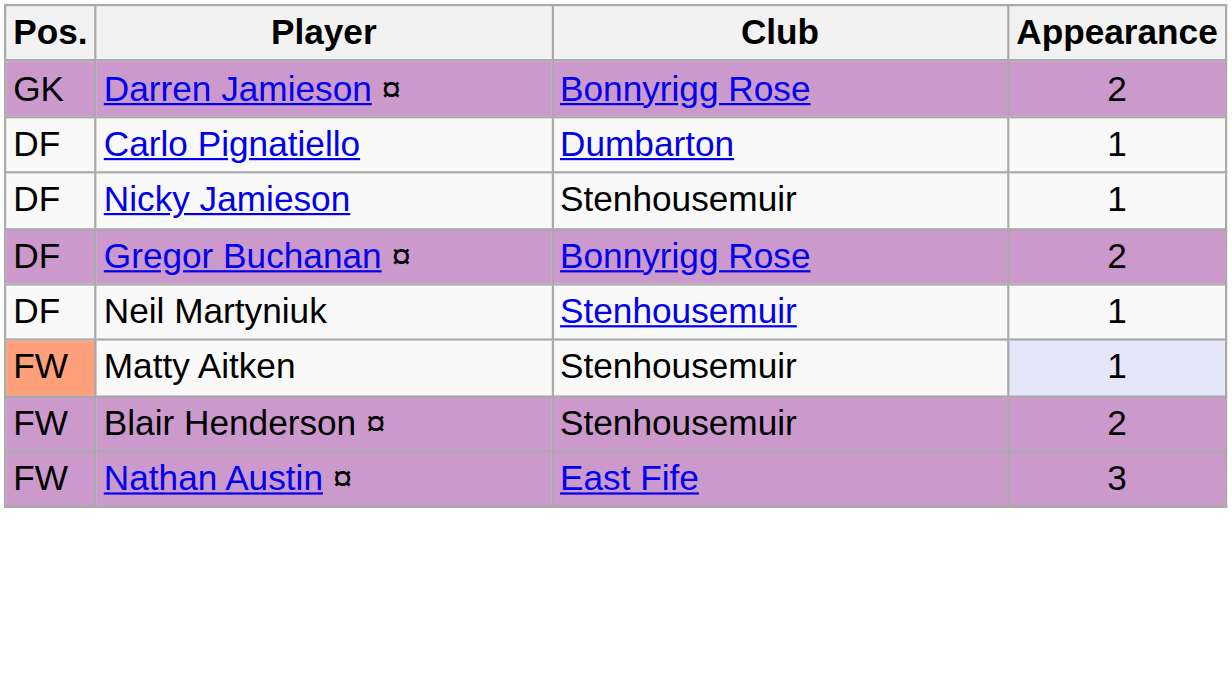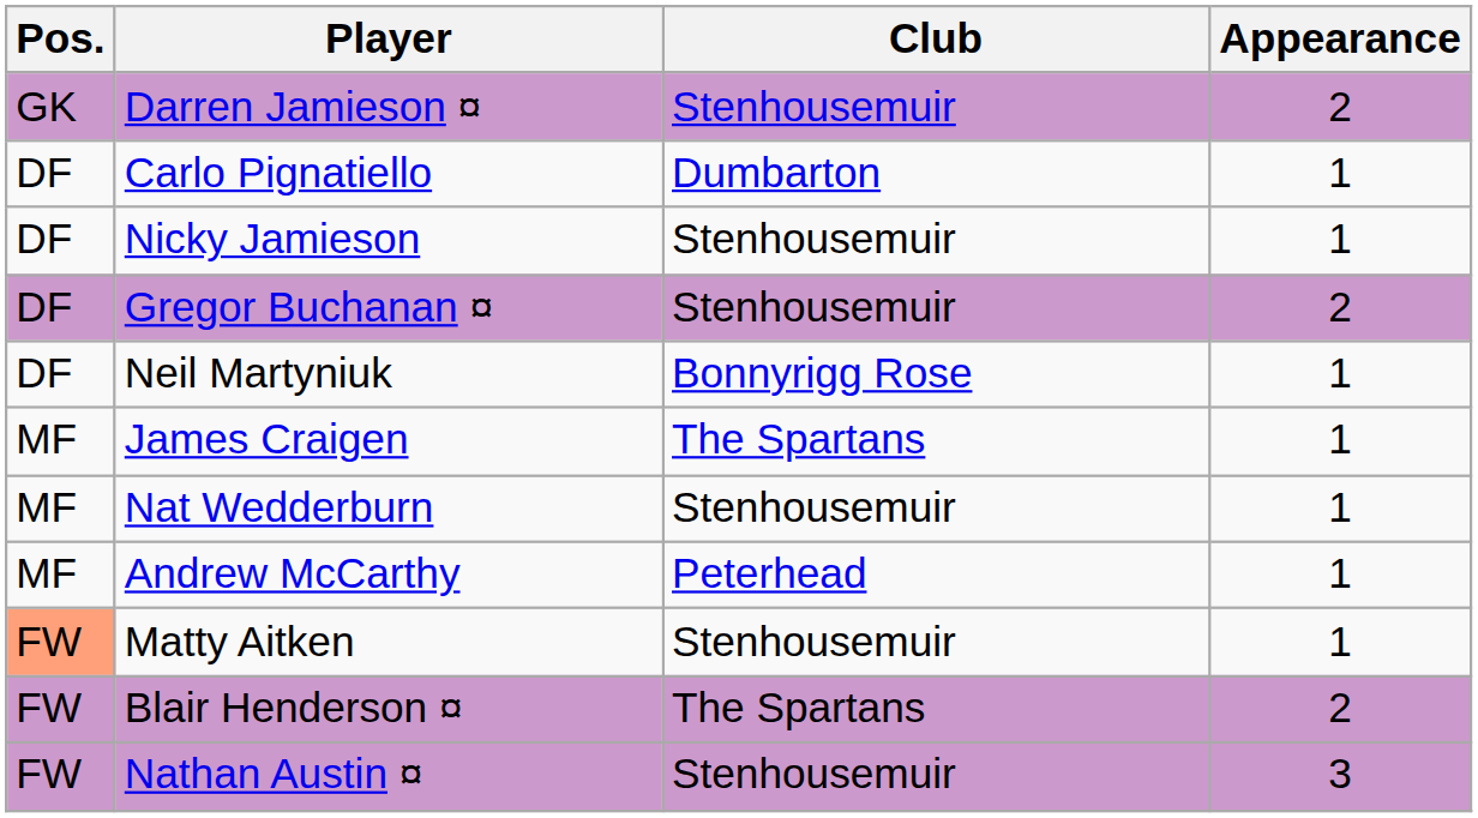 <table class="wikitable">
 <tr>
 <th>Pos.</th>
 <th>Player</th>
 <th>Club</th>
 <th>Appearance</th>
 </tr>
 <tr style="background:#cc99cc;">
 <td>GK</td>
 <td style="width:200px;"><a href='#'>Darren Jamieson</a> ¤</td>
-<td><a href='#'>Bonnyrigg Rose</a></td>
+<td style="width:200px;"><a href='#'>Stenhousemuir</a></td>
 <td align="center">2</td>
 </tr>
 <tr>
 <td>DF</td>
 <td><a href='#'>Carlo Pignatiello</a></td>
 <td><a href='#'>Dumbarton</a></td>
 <td align="center">1</td>
 </tr>
 <tr>
 <td>DF</td>
 <td><a href='#'>Nicky Jamieson</a></td>
 <td>Stenhousemuir</td>
 <td align="center">1</td>
 </tr>
 <tr style="background:#cc99cc;">
 <td>DF</td>
 <td><a href='#'>Gregor Buchanan</a> ¤</td>
-<td><a href='#'>Bonnyrigg Rose</a></td>
+<td>Stenhousemuir</td>
 <td align="center">2</td>
 </tr>
 <tr>
 <td>DF</td>
 <td>Neil Martyniuk</td>
-<td style="width:200px;"><a href='#'>Stenhousemuir</a></td>
+<td><a href='#'>Bonnyrigg Rose</a></td>
+<td align="center">1</td>
+</tr>
+<tr>
+<td>MF</td>
+<td><a href='#'>James Craigen</a></td>
+<td><a href='#'>The Spartans</a></td>
+<td align="center">1</td>
+</tr>
+<tr>
+<td>MF</td>
+<td><a href='#'>Nat Wedderburn</a></td>
+<td>Stenhousemuir</td>
+<td align="center">1</td>
+</tr>
+<tr>
+<td>MF</td>
+<td><a href='#'>Andrew McCarthy</a></td>
+<td><a href='#'>Peterhead</a></td>
 <td align="center">1</td>
 </tr>
 <tr>
 <td style="background: lightsalmon;">FW</td>
 <td>Matty Aitken</td>
 <td>Stenhousemuir</td>
-<td align="center" style="background: lavender;">1</td>
+<td align="center">1</td>
 </tr>
 <tr style="background:#cc99cc;">
 <td>FW</td>
 <td>Blair Henderson ¤</td>
-<td>Stenhousemuir</td>
+<td>The Spartans</td>
 <td align="center">2</td>
 </tr>
 <tr style="background:#cc99cc;">
 <td>FW</td>
 <td><a href='#'>Nathan Austin</a> ¤</td>
-<td><a href='#'>East Fife</a></td>
+<td>Stenhousemuir</td>
 <td align="center">3</td>
 </tr>
 <tr>
 </tr>
 </table>
